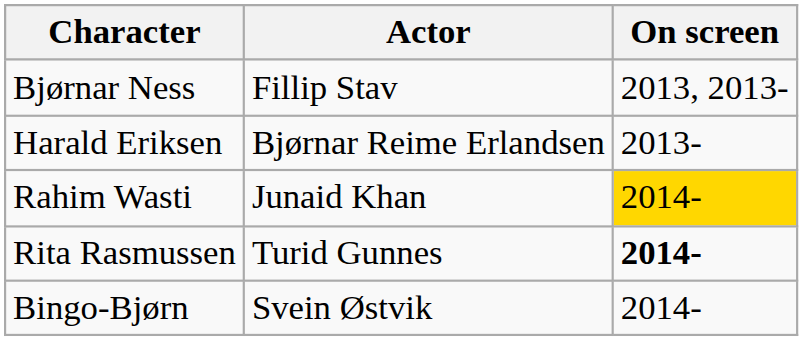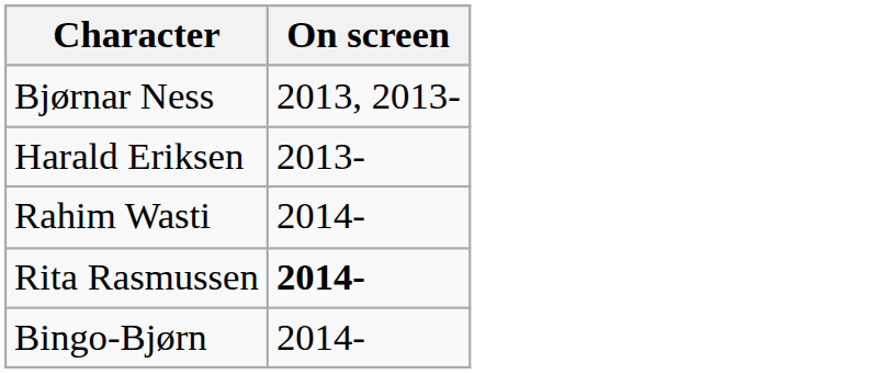 <table class="wikitable">
 <tr bgcolor="#CCCCCC">
 <th>Character</th>
-<th>Actor</th>
 <th>On screen</th>
 </tr>
 <tr>
 <td>Bjørnar Ness</td>
-<td>Fillip Stav</td>
 <td>2013, 2013-</td>
 </tr>
 <tr>
 <td>Harald Eriksen</td>
-<td>Bjørnar Reime Erlandsen</td>
 <td>2013-</td>
 </tr>
 <tr>
 <td>Rahim Wasti</td>
-<td>Junaid Khan</td>
-<td style="background: gold;">2014-</td>
+<td>2014-</td>
 </tr>
 <tr>
 <td>Rita Rasmussen</td>
-<td>Turid Gunnes</td>
 <td><strong>2014-</strong></td>
 </tr>
 <tr>
 <td>Bingo-Bjørn</td>
-<td>Svein Østvik</td>
 <td>2014-</td>
 </tr>
 </table>
